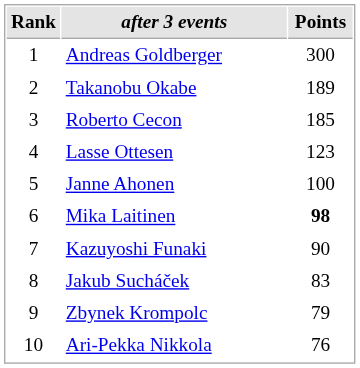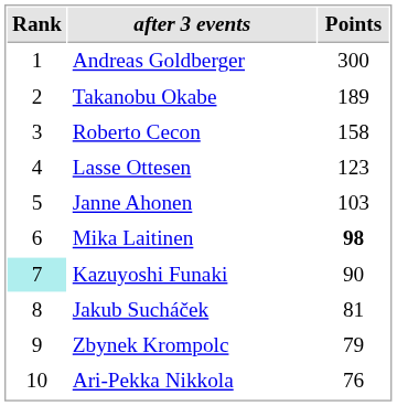 <table cellspacing="1" cellpadding="3" style="border:1px solid #AAAAAA;font-size:86%">
 <tr style="background:#E4E4E4">
 <th style="border-bottom:1px solid #AAAAAA" width=10>Rank</th>
 <th style="border-bottom:1px solid #AAAAAA" width=155><em>after 3 events</em></th>
 <th style="border-bottom:1px solid #AAAAAA" width=40>Points</th>
 </tr>
 <tr>
 <td style="text-align:center">1</td>
 <td> <a href='#'>Andreas Goldberger</a></td>
 <td style="text-align:center">300</td>
 </tr>
 <tr>
 <td style="text-align:center">2</td>
 <td> <a href='#'>Takanobu Okabe</a></td>
 <td style="text-align:center">189</td>
 </tr>
 <tr>
 <td style="text-align:center">3</td>
 <td> <a href='#'>Roberto Cecon</a></td>
-<td style="text-align:center">185</td>
+<td style="text-align:center">158</td>
 </tr>
 <tr>
 <td style="text-align:center">4</td>
 <td> <a href='#'>Lasse Ottesen</a></td>
 <td style="text-align:center">123</td>
 </tr>
 <tr>
 <td style="text-align:center">5</td>
 <td> <a href='#'>Janne Ahonen</a></td>
-<td style="text-align:center">100</td>
+<td style="text-align:center">103</td>
 </tr>
 <tr>
 <td style="text-align:center">6</td>
 <td> <a href='#'>Mika Laitinen</a></td>
 <td style="text-align:center"><strong>98</strong></td>
 </tr>
 <tr>
-<td style="text-align:center">7</td>
+<td style="background: paleturquoise; text-align:center">7</td>
 <td> <a href='#'>Kazuyoshi Funaki</a></td>
 <td style="text-align:center">90</td>
 </tr>
 <tr>
 <td style="text-align:center">8</td>
 <td> <a href='#'>Jakub Sucháček</a></td>
-<td style="text-align:center">83</td>
+<td style="text-align:center">81</td>
 </tr>
 <tr>
 <td style="text-align:center">9</td>
 <td> <a href='#'>Zbynek Krompolc</a></td>
 <td style="text-align:center">79</td>
 </tr>
 <tr>
 <td style="text-align:center">10</td>
 <td> <a href='#'>Ari-Pekka Nikkola</a></td>
 <td style="text-align:center">76</td>
 </tr>
 </table>
